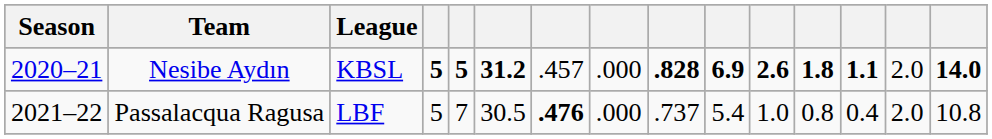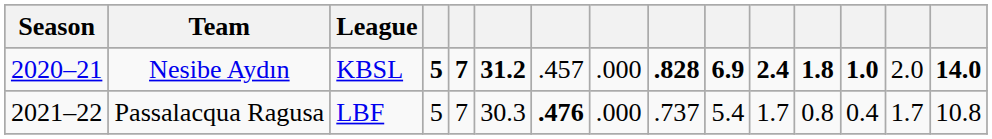 <table class="wikitable sortable" style="font-size:95%; text-align:center;">
 <tr>
 <th>Season</th>
 <th>Team</th>
 <th>League</th>
 <th></th>
 <th></th>
 <th></th>
 <th></th>
 <th></th>
 <th></th>
 <th></th>
 <th></th>
 <th></th>
 <th></th>
 <th></th>
 <th></th>
 </tr>
 <tr>
 <td><a href='#'>2020–21</a></td>
 <td><a href='#'>Nesibe Aydın</a></td>
 <td align=left> <a href='#'>KBSL</a></td>
 <td><strong>5</strong></td>
-<td><strong>5</strong></td>
+<td><strong>7</strong></td>
 <td><strong>31.2</strong></td>
 <td>.457</td>
 <td>.000</td>
 <td><strong>.828</strong></td>
 <td><strong>6.9</strong></td>
-<td><strong>2.6</strong></td>
+<td><strong>2.4</strong></td>
 <td><strong>1.8</strong></td>
-<td><strong>1.1</strong></td>
+<td><strong>1.0</strong></td>
 <td>2.0</td>
 <td><strong>14.0</strong></td>
 </tr>
 <tr>
 <td>2021–22</td>
 <td>Passalacqua Ragusa</td>
 <td align=left> <a href='#'>LBF</a></td>
 <td>5</td>
 <td>7</td>
-<td>30.5</td>
+<td>30.3</td>
 <td><strong>.476</strong></td>
 <td>.000</td>
 <td>.737</td>
 <td>5.4</td>
-<td>1.0</td>
+<td>1.7</td>
 <td>0.8</td>
 <td>0.4</td>
-<td>2.0</td>
+<td>1.7</td>
 <td>10.8</td>
 </tr>
 </table>
